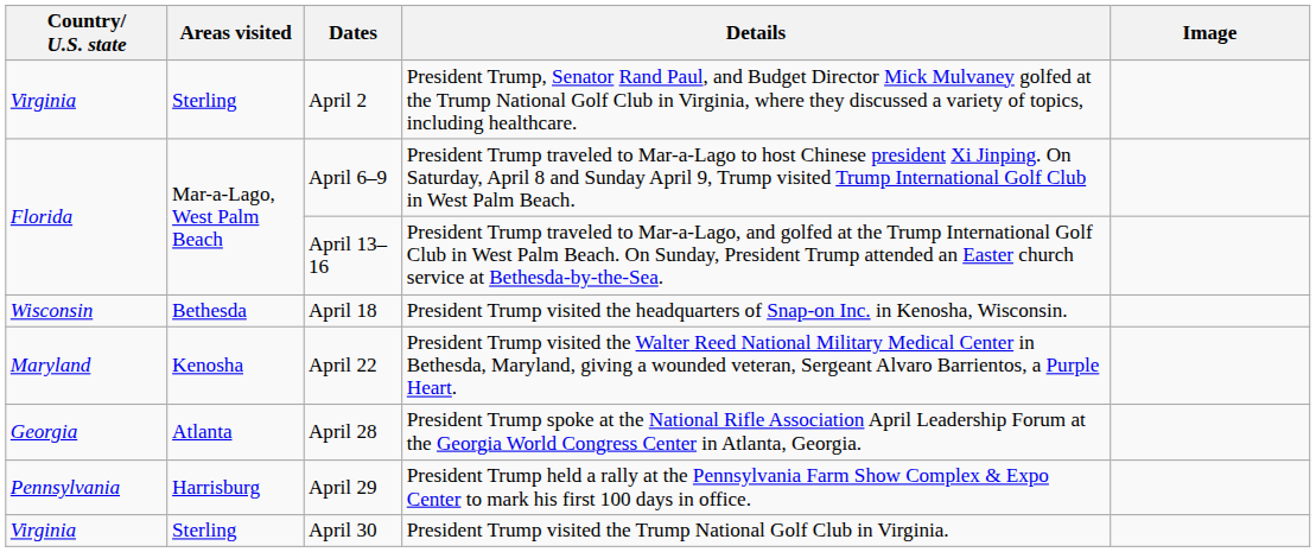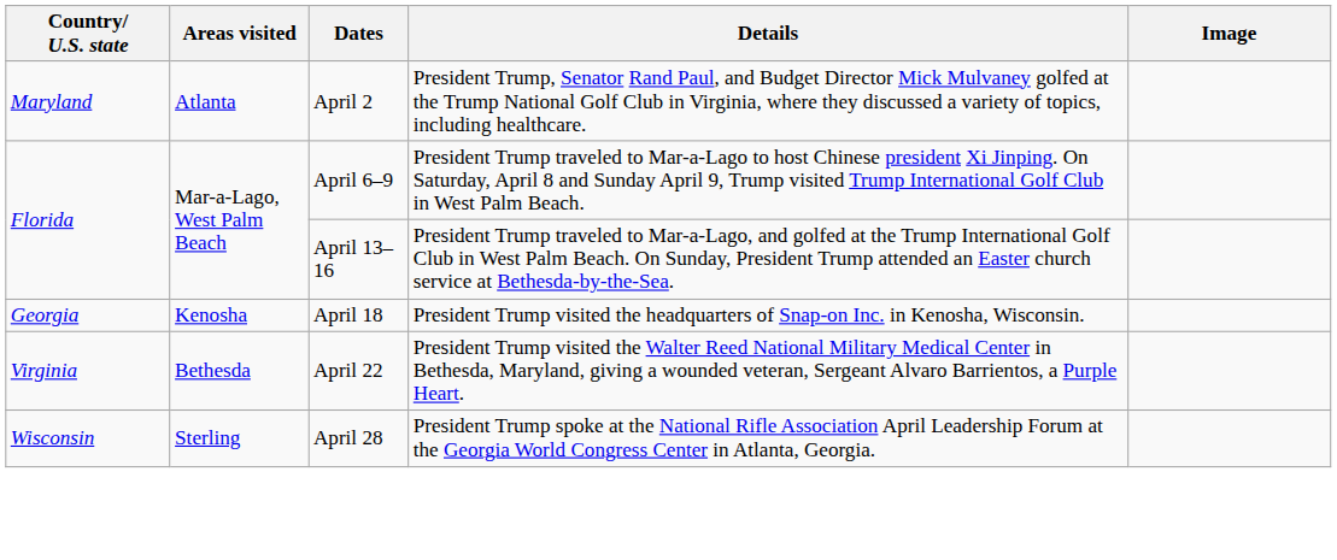 <table class="wikitable" style="margin: 1em auto 1em auto">
 <tr>
 <th width=120>Country/<br><em>U.S. state</em></th>
 <th width=100>Areas visited</th>
 <th width=70>Dates</th>
 <th width=550>Details</th>
 <th width=150>Image</th>
 </tr>
 <tr>
-<td> <em><a href='#'>Virginia</a></em></td>
-<td><a href='#'>Sterling</a></td>
+<td> <em><a href='#'>Maryland</a></em></td>
+<td><a href='#'>Atlanta</a></td>
 <td>April 2</td>
 <td>President Trump, <a href='#'>Senator</a> <a href='#'>Rand Paul</a>, and Budget Director <a href='#'>Mick Mulvaney</a> golfed at the Trump National Golf Club in Virginia, where they discussed a variety of topics, including healthcare.</td>
 <td></td>
 </tr>
 <tr>
 <td rowspan="2"> <em><a href='#'>Florida</a></em></td>
 <td rowspan="2">Mar-a-Lago, <a href='#'>West Palm Beach</a></td>
 <td>April 6–9</td>
 <td>President Trump traveled to Mar-a-Lago to host Chinese <a href='#'>president</a> <a href='#'>Xi Jinping</a>. On Saturday, April 8 and Sunday April 9, Trump visited <a href='#'>Trump International Golf Club</a> in West Palm Beach.</td>
 <td></td>
 </tr>
 <tr>
 <td>April 13–16</td>
 <td>President Trump traveled to Mar-a-Lago, and golfed at the Trump International Golf Club in West Palm Beach. On Sunday, President Trump attended an <a href='#'>Easter</a> church service at <a href='#'>Bethesda-by-the-Sea</a>.</td>
 <td></td>
 </tr>
 <tr>
-<td> <em><a href='#'>Wisconsin</a></em></td>
-<td><a href='#'>Bethesda</a></td>
+<td> <em><a href='#'>Georgia</a></em></td>
+<td><a href='#'>Kenosha</a></td>
 <td>April 18</td>
 <td>President Trump visited the headquarters of <a href='#'>Snap-on Inc.</a> in Kenosha, Wisconsin.</td>
 <td></td>
 </tr>
 <tr>
-<td> <em><a href='#'>Maryland</a></em></td>
-<td><a href='#'>Kenosha</a></td>
+<td> <em><a href='#'>Virginia</a></em></td>
+<td><a href='#'>Bethesda</a></td>
 <td>April 22</td>
 <td>President Trump visited the <a href='#'>Walter Reed National Military Medical Center</a> in Bethesda, Maryland, giving a wounded veteran, Sergeant Alvaro Barrientos, a <a href='#'>Purple Heart</a>.</td>
 <td></td>
 </tr>
 <tr>
-<td> <em><a href='#'>Georgia</a></em></td>
-<td><a href='#'>Atlanta</a></td>
+<td> <em><a href='#'>Wisconsin</a></em></td>
+<td><a href='#'>Sterling</a></td>
 <td>April 28</td>
 <td>President Trump spoke at the <a href='#'>National Rifle Association</a> April Leadership Forum at the <a href='#'>Georgia World Congress Center</a> in Atlanta, Georgia.</td>
 <td></td>
 </tr>
-<tr>
-<td> <em><a href='#'>Pennsylvania</a></em></td>
-<td><a href='#'>Harrisburg</a></td>
-<td>April 29</td>
-<td>President Trump held a rally at the <a href='#'>Pennsylvania Farm Show Complex & Expo Center</a> to mark his first 100 days in office.</td>
-<td></td>
-</tr>
-<tr>
-<td> <em><a href='#'>Virginia</a></em></td>
-<td><a href='#'>Sterling</a></td>
-<td>April 30</td>
-<td>President Trump visited the Trump National Golf Club in Virginia.</td>
-<td></td>
-</tr>
 </table>
